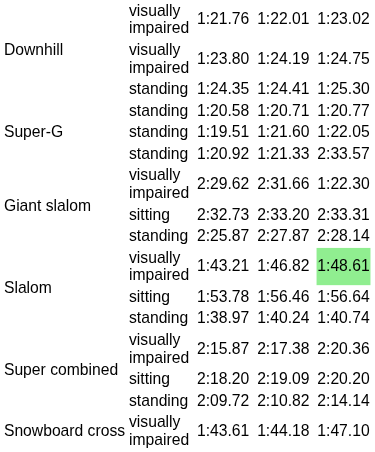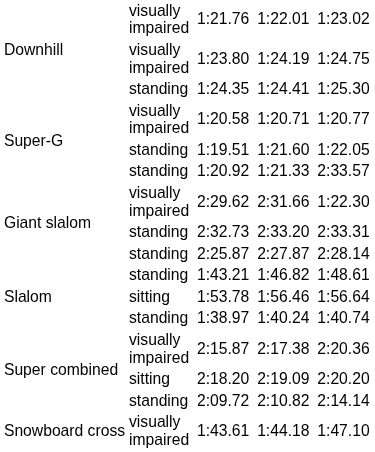 <table>
 <tr>
 <td rowspan="3">Downhill<br></td>
 <td>visually<br>impaired</td>
 <td></td>
 <td>1:21.76</td>
 <td></td>
 <td>1:22.01</td>
 <td></td>
 <td>1:23.02</td>
 </tr>
 <tr>
 <td>visually<br>impaired</td>
 <td></td>
 <td>1:23.80</td>
 <td></td>
 <td>1:24.19</td>
 <td></td>
 <td>1:24.75</td>
 </tr>
 <tr>
 <td>standing</td>
 <td></td>
 <td>1:24.35</td>
 <td></td>
 <td>1:24.41</td>
 <td></td>
 <td>1:25.30</td>
 </tr>
 <tr>
 <td rowspan="3">Super-G<br></td>
-<td>standing</td>
+<td>visually<br>impaired</td>
 <td></td>
 <td>1:20.58</td>
 <td></td>
 <td>1:20.71</td>
 <td></td>
 <td>1:20.77</td>
 </tr>
 <tr>
 <td>standing</td>
 <td></td>
 <td>1:19.51</td>
 <td></td>
 <td>1:21.60</td>
 <td></td>
 <td>1:22.05</td>
 </tr>
 <tr>
 <td>standing</td>
 <td></td>
 <td>1:20.92</td>
 <td></td>
 <td>1:21.33</td>
 <td></td>
 <td>2:33.57</td>
 </tr>
 <tr>
 <td rowspan="3">Giant slalom<br></td>
 <td>visually<br>impaired</td>
 <td></td>
 <td>2:29.62</td>
 <td></td>
 <td>2:31.66</td>
 <td></td>
 <td>1:22.30</td>
 </tr>
 <tr>
-<td>sitting</td>
+<td>standing</td>
 <td></td>
 <td>2:32.73</td>
 <td></td>
 <td>2:33.20</td>
 <td></td>
 <td>2:33.31</td>
 </tr>
 <tr>
 <td>standing</td>
 <td></td>
 <td>2:25.87</td>
 <td></td>
 <td>2:27.87</td>
 <td></td>
 <td>2:28.14</td>
 </tr>
 <tr>
 <td rowspan="3">Slalom<br></td>
-<td>visually<br>impaired</td>
+<td>standing</td>
 <td></td>
 <td>1:43.21</td>
 <td></td>
 <td>1:46.82</td>
 <td></td>
-<td style="background: lightgreen;">1:48.61</td>
+<td>1:48.61</td>
 </tr>
 <tr>
 <td>sitting</td>
 <td></td>
 <td>1:53.78</td>
 <td></td>
 <td>1:56.46</td>
 <td></td>
 <td>1:56.64</td>
 </tr>
 <tr>
 <td>standing</td>
 <td></td>
 <td>1:38.97</td>
 <td></td>
 <td>1:40.24</td>
 <td></td>
 <td>1:40.74</td>
 </tr>
 <tr>
 <td rowspan="3">Super combined<br></td>
 <td>visually<br>impaired</td>
 <td></td>
 <td>2:15.87</td>
 <td></td>
 <td>2:17.38</td>
 <td></td>
 <td>2:20.36</td>
 </tr>
 <tr>
 <td>sitting</td>
 <td></td>
 <td>2:18.20</td>
 <td></td>
 <td>2:19.09</td>
 <td></td>
 <td>2:20.20</td>
 </tr>
 <tr>
 <td>standing</td>
 <td></td>
 <td>2:09.72</td>
 <td></td>
 <td>2:10.82</td>
 <td></td>
 <td>2:14.14</td>
 </tr>
 <tr>
 <td>Snowboard cross<br></td>
 <td>visually<br>impaired</td>
 <td></td>
 <td>1:43.61</td>
 <td></td>
 <td>1:44.18</td>
 <td></td>
 <td>1:47.10</td>
 </tr>
 </table>
